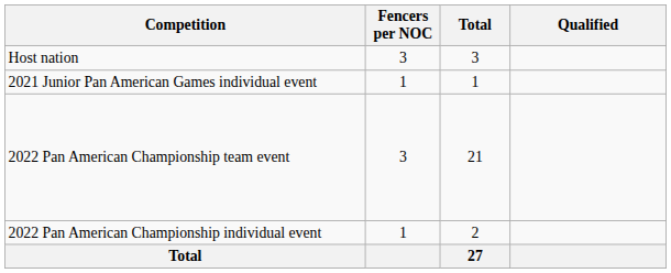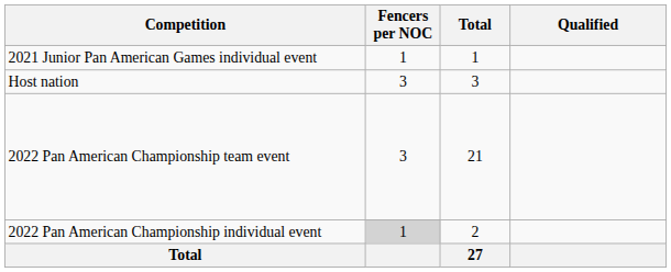 <table class = "wikitable" width=700>
 <tr>
 <th width=500>Competition</th>
 <th width=80>Fencers per NOC</th>
 <th width=80>Total</th>
 <th width=200>Qualified</th>
 </tr>
 <tr>
+<td>2021 Junior Pan American Games individual event</td>
+<td align="center">1</td>
+<td align="center">1</td>
+<td></td>
+</tr>
+<tr>
 <td>Host nation</td>
 <td align="center">3</td>
 <td align="center">3</td>
-<td></td>
-</tr>
-<tr>
-<td>2021 Junior Pan American Games individual event</td>
-<td align="center">1</td>
-<td align="center">1</td>
 <td></td>
 </tr>
 <tr>
 <td>2022 Pan American Championship team event</td>
 <td align="center">3</td>
 <td align="center">21</td>
 <td><s></s><br><br><br><br><br><br><br></td>
 </tr>
 <tr>
 <td>2022 Pan American Championship individual event</td>
-<td align="center">1</td>
+<td align="center" style="background: lightgrey;">1</td>
 <td align="center">2</td>
 <td><br></td>
 </tr>
 <tr>
 <th>Total</th>
 <th></th>
 <th>27</th>
 <th></th>
 </tr>
 </table>
